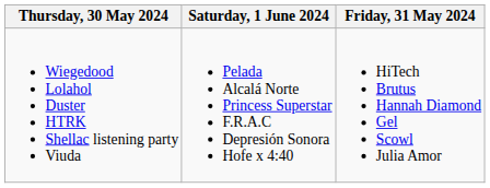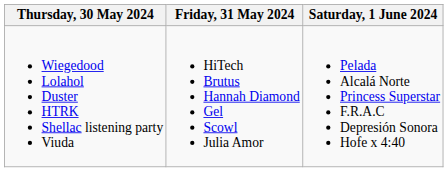 <table class="wikitable">
 <tr>
 <th>Thursday, 30 May 2024</th>
+<th>Friday, 31 May 2024</th>
 <th>Saturday, 1 June 2024</th>
-<th>Friday, 31 May 2024</th>
 </tr>
 <tr>
 <td><br><ul><li><a href='#'>Wiegedood</a></li><li><a href='#'>Lolahol</a></li><li><a href='#'>Duster</a></li><li><a href='#'>HTRK</a></li><li><a href='#'>Shellac</a> listening party</li><li>Viuda</li></ul></td>
+<td><br><ul><li>HiTech</li><li><a href='#'>Brutus</a></li><li><a href='#'>Hannah Diamond</a></li><li><a href='#'>Gel</a></li><li><a href='#'>Scowl</a></li><li>Julia Amor</li></ul></td>
 <td><br><ul><li><a href='#'>Pelada</a></li><li>Alcalá Norte</li><li><a href='#'>Princess Superstar</a></li><li>F.R.A.C</li><li>Depresión Sonora</li><li>Hofe x 4:40</li></ul></td>
-<td><br><ul><li>HiTech</li><li><a href='#'>Brutus</a></li><li><a href='#'>Hannah Diamond</a></li><li><a href='#'>Gel</a></li><li><a href='#'>Scowl</a></li><li>Julia Amor</li></ul></td>
 </tr>
 </table>
